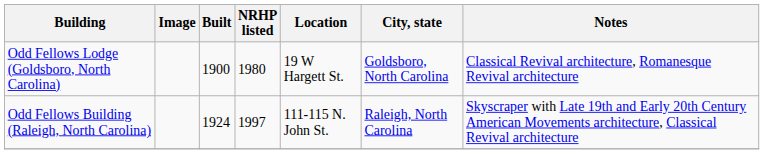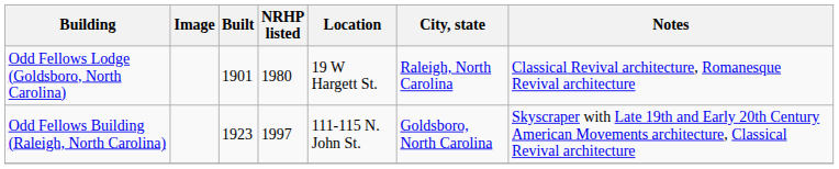 <table class="wikitable sortable">
 <tr>
 <th>Building<br></th>
 <th class="unsortable">Image</th>
 <th>Built</th>
 <th>NRHP<br>listed</th>
 <th>Location</th>
 <th>City, state</th>
 <th class="unsortable">Notes</th>
 </tr>
 <tr>
 <td><a href='#'>Odd Fellows Lodge (Goldsboro, North Carolina)</a></td>
 <td></td>
-<td>1900</td>
+<td>1901</td>
 <td>1980</td>
 <td>19 W Hargett St.<br><small></small></td>
-<td><a href='#'>Goldsboro, North Carolina</a></td>
+<td><a href='#'>Raleigh, North Carolina</a></td>
 <td><a href='#'>Classical Revival architecture</a>, <a href='#'>Romanesque Revival architecture</a></td>
 </tr>
 <tr>
 <td><a href='#'>Odd Fellows Building (Raleigh, North Carolina)</a></td>
 <td></td>
-<td>1924</td>
+<td>1923</td>
 <td>1997</td>
 <td>111-115 N. John St.<br><small></small></td>
-<td><a href='#'>Raleigh, North Carolina</a></td>
+<td><a href='#'>Goldsboro, North Carolina</a></td>
 <td><a href='#'>Skyscraper</a> with <a href='#'>Late 19th and Early 20th Century American Movements architecture</a>, <a href='#'>Classical Revival architecture</a></td>
 </tr>
 <tr>
 </tr>
 </table>
